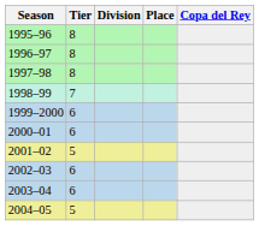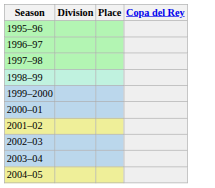 <table class="wikitable">
 <tr style="background:#f0f6fa;">
 <th>Season</th>
-<th>Tier</th>
 <th>Division</th>
 <th>Place</th>
 <th><a href='#'>Copa del Rey</a></th>
 </tr>
 <tr>
 <td style="background:#B3F5B3;">1995–96</td>
-<td style="background:#B3F5B3;">8</td>
 <td style="background:#B3F5B3;"></td>
 <td style="background:#B3F5B3;"></td>
 <th style="background:#efefef;"></th>
 </tr>
 <tr>
 <td style="background:#B3F5B3;">1996–97</td>
-<td style="background:#B3F5B3;">8</td>
 <td style="background:#B3F5B3;"></td>
 <td style="background:#B3F5B3;"></td>
 <th style="background:#efefef;"></th>
 </tr>
 <tr>
 <td style="background:#B3F5B3;">1997–98</td>
-<td style="background:#B3F5B3;">8</td>
 <td style="background:#B3F5B3;"></td>
 <td style="background:#B3F5B3;"></td>
 <th style="background:#efefef;"></th>
 </tr>
 <tr>
 <td style="background:#C0F2DF;">1998–99</td>
-<td style="background:#C0F2DF;">7</td>
 <td style="background:#C0F2DF;"></td>
 <td style="background:#C0F2DF;"></td>
 <th style="background:#efefef;"></th>
 </tr>
 <tr>
 <td style="background:#BBD7EC;">1999–2000</td>
-<td style="background:#BBD7EC;">6</td>
 <td style="background:#BBD7EC;"></td>
 <td style="background:#BBD7EC;"></td>
 <th style="background:#efefef;"></th>
 </tr>
 <tr>
 <td style="background:#BBD7EC;">2000–01</td>
-<td style="background:#BBD7EC;">6</td>
 <td style="background:#BBD7EC;"></td>
 <td style="background:#BBD7EC;"></td>
 <th style="background:#efefef;"></th>
 </tr>
 <tr>
 <td style="background:#EFEF99;">2001–02</td>
-<td style="background:#EFEF99;">5</td>
 <td style="background:#EFEF99;"></td>
 <td style="background:#EFEF99;"></td>
 <th style="background:#efefef;"></th>
 </tr>
 <tr>
 <td style="background:#BBD7EC;">2002–03</td>
-<td style="background:#BBD7EC;">6</td>
 <td style="background:#BBD7EC;"></td>
 <td style="background:#BBD7EC;"></td>
 <th style="background:#efefef;"></th>
 </tr>
 <tr>
 <td style="background:#BBD7EC;">2003–04</td>
-<td style="background:#BBD7EC;">6</td>
 <td style="background:#BBD7EC;"></td>
 <td style="background:#BBD7EC;"></td>
 <th style="background:#efefef;"></th>
 </tr>
 <tr>
 <td style="background:#EFEF99;">2004–05</td>
-<td style="background:#EFEF99;">5</td>
 <td style="background:#EFEF99;"></td>
 <td style="background:#EFEF99;"></td>
 <th style="background:#efefef;"></th>
 </tr>
 </table>
